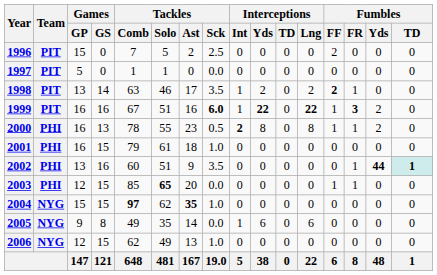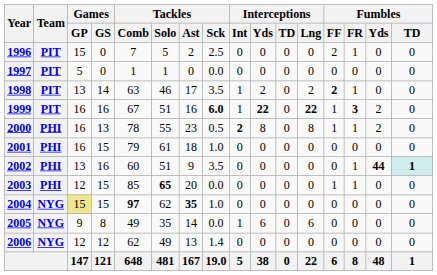 <table class="wikitable" style="text-align:center">
 <tr>
 <th rowspan="2">Year</th>
 <th rowspan="2">Team</th>
 <th colspan="2">Games</th>
 <th colspan="4">Tackles</th>
 <th colspan="4">Interceptions</th>
 <th colspan="4">Fumbles</th>
 </tr>
 <tr>
 <th>GP</th>
 <th>GS</th>
 <th>Comb</th>
 <th>Solo</th>
 <th>Ast</th>
 <th>Sck</th>
 <th>Int</th>
 <th>Yds</th>
 <th>TD</th>
 <th>Lng</th>
 <th>FF</th>
 <th>FR</th>
 <th>Yds</th>
 <th>TD</th>
 </tr>
 <tr>
 <th><a href='#'>1996</a></th>
 <th><a href='#'>PIT</a></th>
 <td>15</td>
 <td>0</td>
 <td>7</td>
 <td>5</td>
 <td>2</td>
 <td>2.5</td>
 <td>0</td>
 <td>0</td>
 <td>0</td>
 <td>0</td>
 <td>2</td>
-<td>0</td>
+<td>1</td>
 <td>0</td>
 <td>0</td>
 </tr>
 <tr>
 <th><a href='#'>1997</a></th>
 <th><a href='#'>PIT</a></th>
 <td>5</td>
 <td>0</td>
 <td>1</td>
 <td>1</td>
 <td>0</td>
 <td>0.0</td>
 <td>0</td>
 <td>0</td>
 <td>0</td>
 <td>0</td>
 <td>0</td>
 <td>0</td>
 <td>0</td>
 <td>0</td>
 </tr>
 <tr>
 <th><a href='#'>1998</a></th>
 <th><a href='#'>PIT</a></th>
 <td>13</td>
 <td>14</td>
 <td>63</td>
 <td>46</td>
 <td>17</td>
 <td>3.5</td>
 <td>1</td>
 <td>2</td>
 <td>0</td>
 <td>2</td>
 <td><strong>2</strong></td>
 <td>1</td>
 <td>0</td>
 <td>0</td>
 </tr>
 <tr>
 <th><a href='#'>1999</a></th>
 <th><a href='#'>PIT</a></th>
 <td>16</td>
 <td>16</td>
 <td>67</td>
 <td>51</td>
 <td>16</td>
 <td><strong>6.0</strong></td>
 <td>1</td>
 <td><strong>22</strong></td>
 <td>0</td>
 <td><strong>22</strong></td>
 <td>1</td>
 <td><strong>3</strong></td>
 <td>2</td>
 <td>0</td>
 </tr>
 <tr>
 <th><a href='#'>2000</a></th>
 <th><a href='#'>PHI</a></th>
 <td>16</td>
 <td>13</td>
 <td>78</td>
 <td>55</td>
 <td>23</td>
 <td>0.5</td>
 <td><strong>2</strong></td>
 <td>8</td>
 <td>0</td>
 <td>8</td>
 <td>1</td>
 <td>1</td>
 <td>2</td>
 <td>0</td>
 </tr>
 <tr>
 <th><a href='#'>2001</a></th>
 <th><a href='#'>PHI</a></th>
 <td>16</td>
 <td>15</td>
 <td>79</td>
 <td>61</td>
 <td>18</td>
 <td>1.0</td>
 <td>0</td>
 <td>0</td>
 <td>0</td>
 <td>0</td>
 <td>0</td>
 <td>0</td>
 <td>0</td>
 <td>0</td>
 </tr>
 <tr>
 <th><a href='#'>2002</a></th>
 <th><a href='#'>PHI</a></th>
 <td>13</td>
 <td>16</td>
 <td>60</td>
 <td>51</td>
 <td>9</td>
 <td>3.5</td>
 <td>0</td>
 <td>0</td>
 <td>0</td>
 <td>0</td>
 <td>0</td>
 <td>1</td>
 <td><strong>44</strong></td>
 <td style="background:#cfecec; width:3em;"><strong>1</strong></td>
 </tr>
 <tr>
 <th><a href='#'>2003</a></th>
 <th><a href='#'>PHI</a></th>
 <td>12</td>
 <td>15</td>
 <td>85</td>
 <td><strong>65</strong></td>
 <td>20</td>
 <td>0.0</td>
 <td>0</td>
 <td>0</td>
 <td>0</td>
 <td>0</td>
 <td>1</td>
 <td>1</td>
 <td>0</td>
 <td>0</td>
 </tr>
 <tr>
 <th><a href='#'>2004</a></th>
 <th><a href='#'>NYG</a></th>
-<td>15</td>
+<td style="background: khaki;">15</td>
 <td>15</td>
 <td><strong>97</strong></td>
 <td>62</td>
 <td><strong>35</strong></td>
 <td>1.0</td>
 <td>0</td>
 <td>0</td>
 <td>0</td>
 <td>0</td>
 <td>0</td>
 <td>0</td>
 <td>0</td>
 <td>0</td>
 </tr>
 <tr>
 <th><a href='#'>2005</a></th>
 <th><a href='#'>NYG</a></th>
 <td>9</td>
 <td>8</td>
 <td>49</td>
 <td>35</td>
 <td>14</td>
 <td>0.0</td>
 <td>1</td>
 <td>6</td>
 <td>0</td>
 <td>6</td>
 <td>0</td>
 <td>0</td>
 <td>0</td>
 <td>0</td>
 </tr>
 <tr>
 <th><a href='#'>2006</a></th>
 <th><a href='#'>NYG</a></th>
 <td>12</td>
-<td>15</td>
+<td>12</td>
 <td>62</td>
 <td>49</td>
 <td>13</td>
-<td>1.0</td>
+<td>1.4</td>
 <td>0</td>
 <td>0</td>
 <td>0</td>
 <td>0</td>
 <td>0</td>
 <td>0</td>
 <td>0</td>
 <td>0</td>
 </tr>
 <tr>
 <th colspan="2"></th>
 <th>147</th>
 <th>121</th>
 <th>648</th>
 <th>481</th>
 <th>167</th>
 <th>19.0</th>
 <th>5</th>
 <th>38</th>
 <th>0</th>
 <th>22</th>
 <th>6</th>
 <th>8</th>
 <th>48</th>
 <th>1</th>
 </tr>
 </table>
